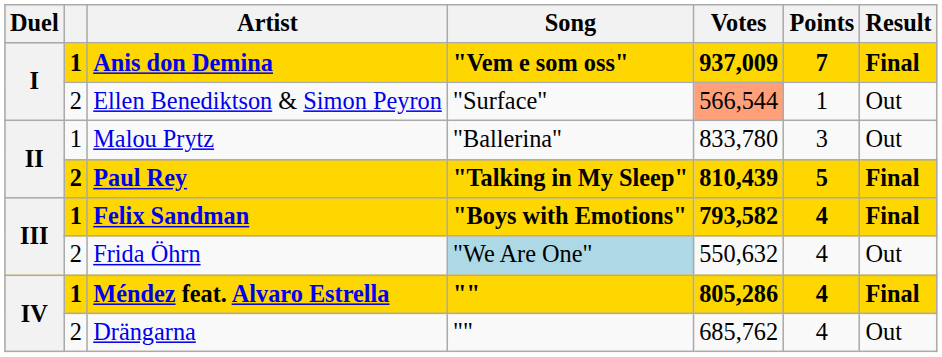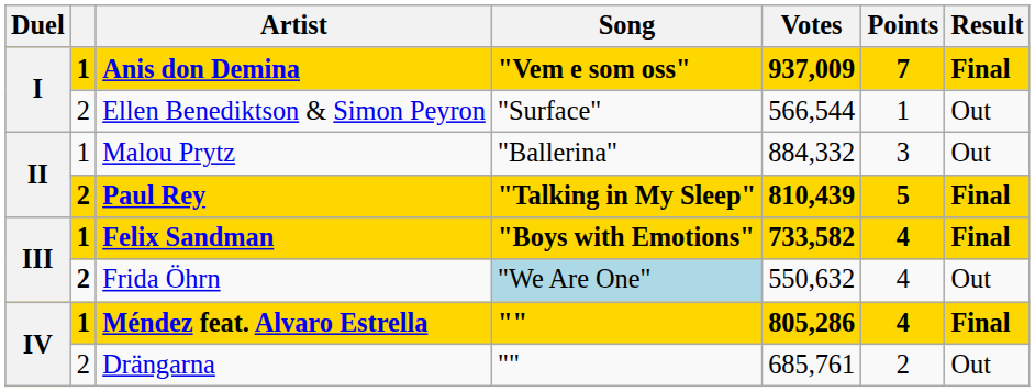 <table class="sortable wikitable" style="margin: 1em auto 1em auto; text-align:center;">
 <tr>
 <th>Duel</th>
 <th></th>
 <th>Artist</th>
 <th>Song</th>
 <th>Votes</th>
 <th>Points</th>
 <th>Result</th>
 </tr>
 <tr style="background:gold;">
 <th rowspan="2" class="unsortable">I</th>
 <td><strong>1</strong></td>
 <td align="left"><strong><a href='#'>Anis don Demina</a></strong></td>
 <td align="left"><strong>"Vem e som oss"</strong></td>
 <td><strong>937,009</strong></td>
 <td><strong>7</strong></td>
 <td align="left"><strong>Final</strong></td>
 </tr>
 <tr>
 <td>2</td>
 <td align="left"><a href='#'>Ellen Benediktson</a> & <a href='#'>Simon Peyron</a></td>
 <td align="left">"Surface"</td>
-<td style="background: lightsalmon;">566,544</td>
+<td>566,544</td>
 <td>1</td>
 <td align="left">Out</td>
 </tr>
 <tr>
 <th rowspan="2">II</th>
 <td>1</td>
 <td align="left"><a href='#'>Malou Prytz</a></td>
 <td align="left">"Ballerina"</td>
-<td>833,780</td>
+<td>884,332</td>
 <td>3</td>
 <td align="left">Out</td>
 </tr>
 <tr style="background:gold;">
 <td><strong>2</strong></td>
 <td align="left"><strong><a href='#'>Paul Rey</a></strong></td>
 <td align="left"><strong>"Talking in My Sleep"</strong></td>
 <td><strong>810,439</strong></td>
 <td><strong>5</strong></td>
 <td align="left"><strong>Final</strong></td>
 </tr>
 <tr style="background:gold;">
 <th rowspan="2" class="unsortable">III</th>
 <td><strong>1</strong></td>
 <td align="left"><strong><a href='#'>Felix Sandman</a></strong></td>
 <td align="left"><strong>"Boys with Emotions"</strong></td>
-<td><strong>793,582</strong></td>
+<td><strong>733,582</strong></td>
 <td><strong>4</strong></td>
 <td align="left"><strong>Final</strong></td>
 </tr>
 <tr>
-<td>2</td>
+<td><strong>2</strong></td>
 <td align="left"><a href='#'>Frida Öhrn</a></td>
 <td align="left" style="background: lightblue;">"We Are One"</td>
 <td>550,632</td>
 <td>4</td>
 <td align="left">Out</td>
 </tr>
 <tr style="background:gold;">
 <th rowspan="2">IV</th>
 <td><strong>1</strong></td>
 <td align="left"><strong><a href='#'>Méndez</a> feat. <a href='#'>Alvaro Estrella</a></strong></td>
 <td align="left"><strong>""</strong></td>
 <td><strong>805,286</strong></td>
 <td><strong>4</strong></td>
 <td align="left"><strong>Final</strong></td>
 </tr>
 <tr>
 <td>2</td>
 <td align="left"><a href='#'>Drängarna</a></td>
 <td align="left">""</td>
-<td>685,762</td>
-<td>4</td>
+<td>685,761</td>
+<td>2</td>
 <td align="left">Out</td>
 </tr>
 </table>
